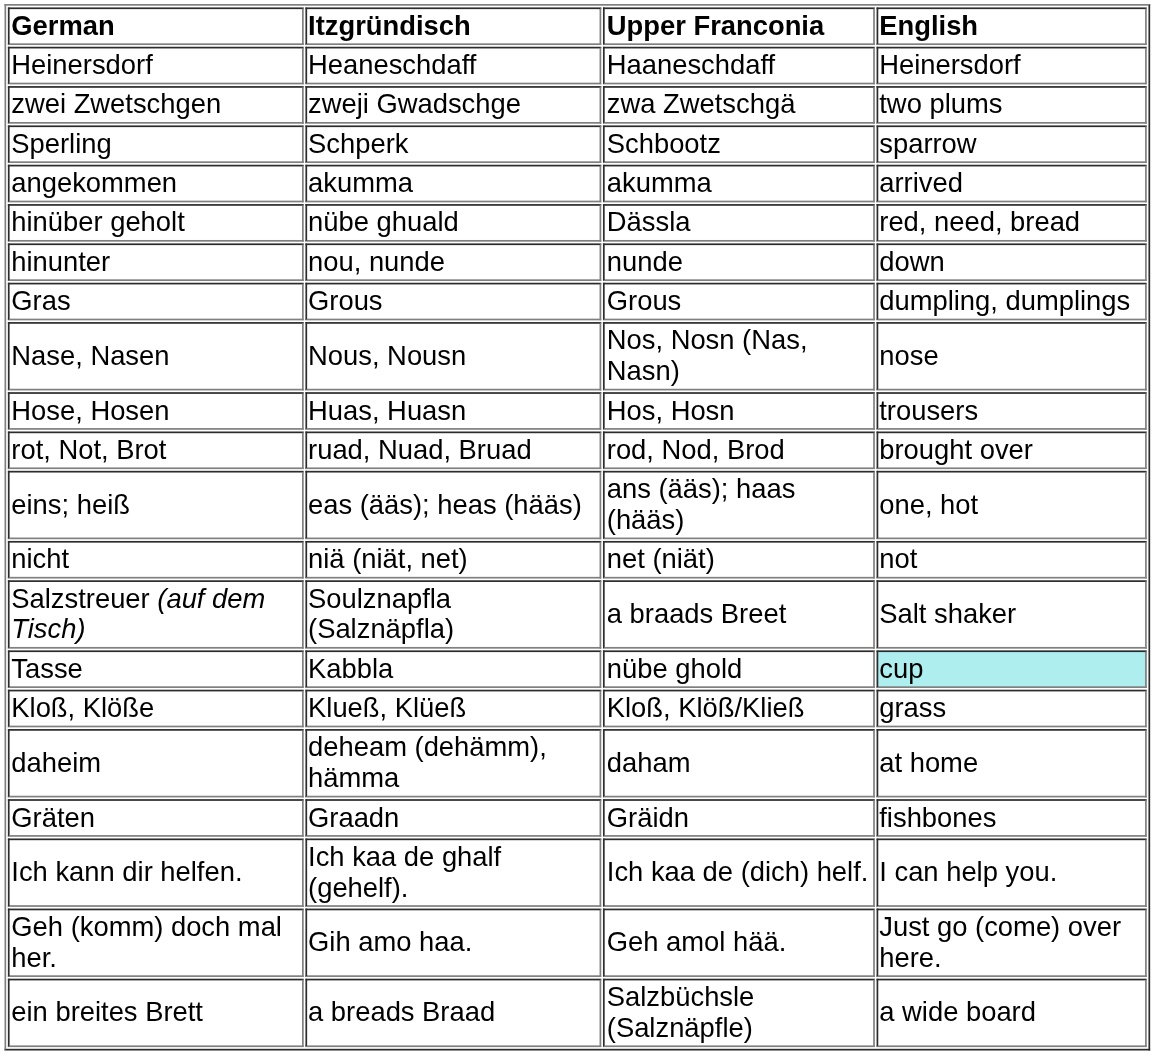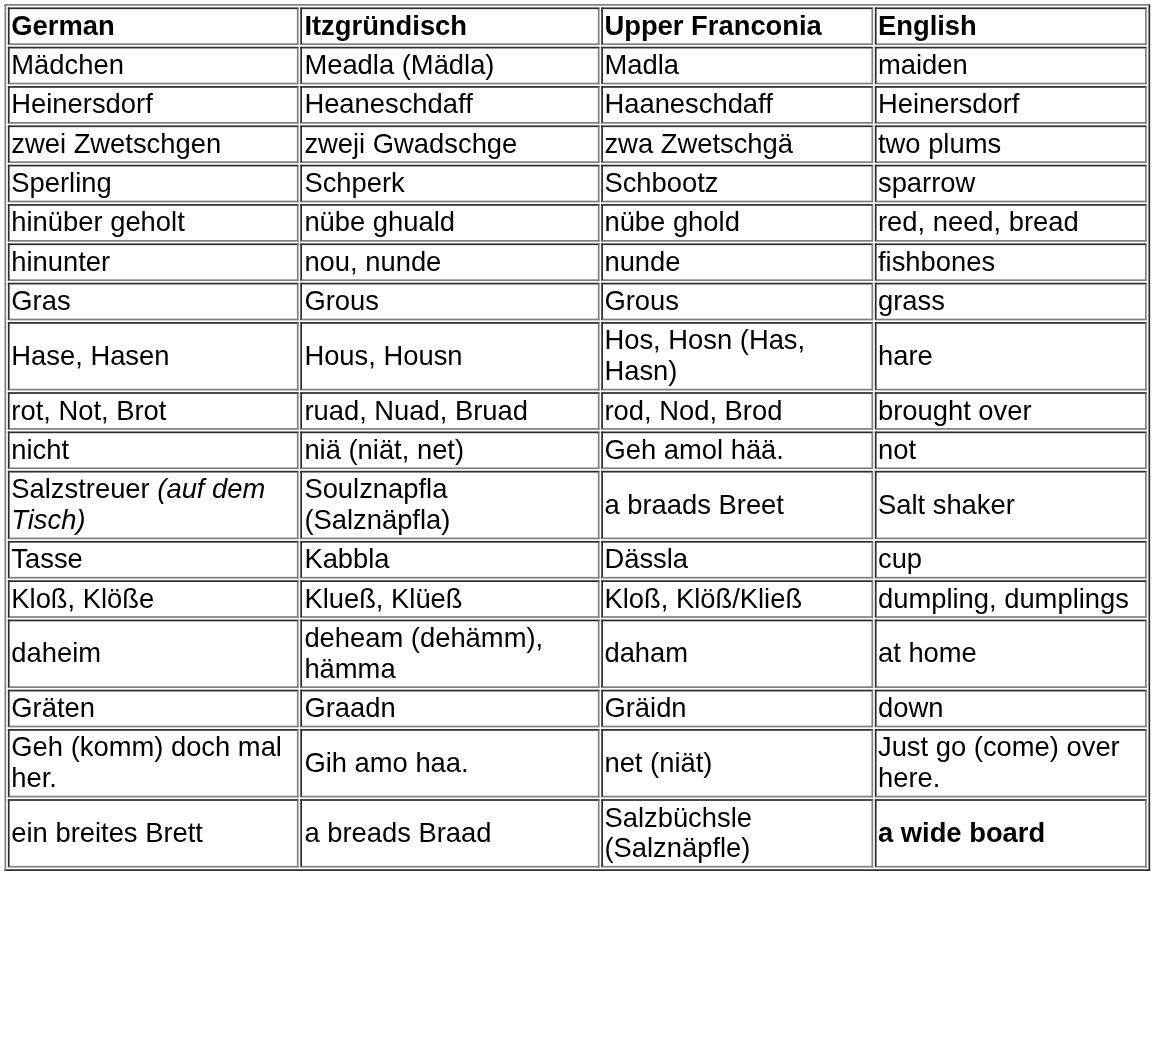 <table border="1" cellspacing="1" style="margin:auto;width:670px;">
 <tr>
 <td><strong>German</strong></td>
 <td><strong>Itzgründisch</strong></td>
 <td><strong>Upper Franconia</strong></td>
 <td><strong>English</strong></td>
+</tr>
+<tr ---->
+<td>Mädchen</td>
+<td>Meadla (Mädla)</td>
+<td>Madla</td>
+<td>maiden</td>
 </tr>
 <tr ---->
 <td>Heinersdorf</td>
 <td>Heaneschdaff</td>
 <td>Haaneschdaff</td>
 <td>Heinersdorf</td>
 </tr>
 <tr ---->
 <td>zwei Zwetschgen</td>
 <td>zweji Gwadschge</td>
 <td>zwa Zwetschgä</td>
 <td>two plums</td>
 </tr>
 <tr ---->
 <td>Sperling</td>
 <td>Schperk</td>
 <td>Schbootz</td>
 <td>sparrow</td>
 </tr>
 <tr ---->
-<td>angekommen</td>
-<td>akumma</td>
-<td>akumma</td>
-<td>arrived</td>
-</tr>
-<tr ---->
 <td>hinüber geholt</td>
 <td>nübe ghuald</td>
-<td>Dässla</td>
+<td>nübe ghold</td>
 <td>red, need, bread</td>
 </tr>
 <tr ---->
 <td>hinunter</td>
 <td>nou, nunde</td>
 <td>nunde</td>
-<td>down</td>
+<td>fishbones</td>
 </tr>
 <tr ---->
 <td>Gras</td>
 <td>Grous</td>
 <td>Grous</td>
-<td>dumpling, dumplings</td>
+<td>grass</td>
 </tr>
 <tr ---->
-<td>Nase, Nasen</td>
-<td>Nous, Nousn</td>
-<td>Nos, Nosn (Nas, Nasn)</td>
-<td>nose</td>
-</tr>
-<tr ---->
-<td>Hose, Hosen</td>
-<td>Huas, Huasn</td>
-<td>Hos, Hosn</td>
-<td>trousers</td>
+<td>Hase, Hasen</td>
+<td>Hous, Housn</td>
+<td>Hos, Hosn (Has, Hasn)</td>
+<td>hare</td>
 </tr>
 <tr ---->
 <td>rot, Not, Brot</td>
 <td>ruad, Nuad, Bruad</td>
 <td>rod, Nod, Brod</td>
 <td>brought over</td>
 </tr>
 <tr ---->
-<td>eins; heiß</td>
-<td>eas (ääs); heas (hääs)</td>
-<td>ans (ääs); haas (hääs)</td>
-<td>one, hot</td>
-</tr>
-<tr ---->
 <td>nicht</td>
 <td>niä (niät, net)</td>
-<td>net (niät)</td>
+<td>Geh amol hää.</td>
 <td>not</td>
 </tr>
 <tr ---->
 <td>Salzstreuer <em>(auf dem Tisch)</em></td>
 <td>Soulznapfla (Salznäpfla)</td>
 <td>a braads Breet</td>
 <td>Salt shaker</td>
 </tr>
 <tr ---->
 <td>Tasse</td>
 <td>Kabbla</td>
-<td>nübe ghold</td>
-<td style="background: paleturquoise;">cup</td>
+<td>Dässla</td>
+<td>cup</td>
 </tr>
 <tr ---->
 <td>Kloß, Klöße</td>
 <td>Klueß, Klüeß</td>
 <td>Kloß, Klöß/Kließ</td>
-<td>grass</td>
+<td>dumpling, dumplings</td>
 </tr>
 <tr ---->
 <td>daheim</td>
 <td>deheam (dehämm), hämma</td>
 <td>daham</td>
 <td>at home</td>
 </tr>
 <tr ---->
 <td>Gräten</td>
 <td>Graadn</td>
 <td>Gräidn</td>
-<td>fishbones</td>
-</tr>
-<tr ---->
-<td>Ich kann dir helfen.</td>
-<td>Ich kaa de ghalf (gehelf).</td>
-<td>Ich kaa de (dich) helf.</td>
-<td>I can help you.</td>
+<td>down</td>
 </tr>
 <tr ---->
 <td>Geh (komm) doch mal her.</td>
 <td>Gih amo haa.</td>
-<td>Geh amol hää.</td>
+<td>net (niät)</td>
 <td>Just go (come) over here.</td>
 </tr>
 <tr ---->
 <td>ein breites Brett</td>
 <td>a breads Braad</td>
 <td>Salzbüchsle (Salznäpfle)</td>
-<td>a wide board</td>
+<td><strong>a wide board</strong></td>
 </tr>
 </table>
